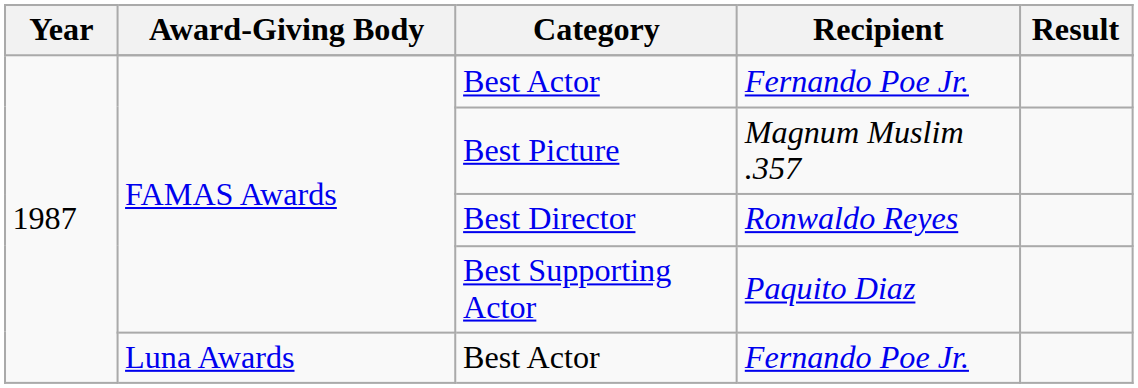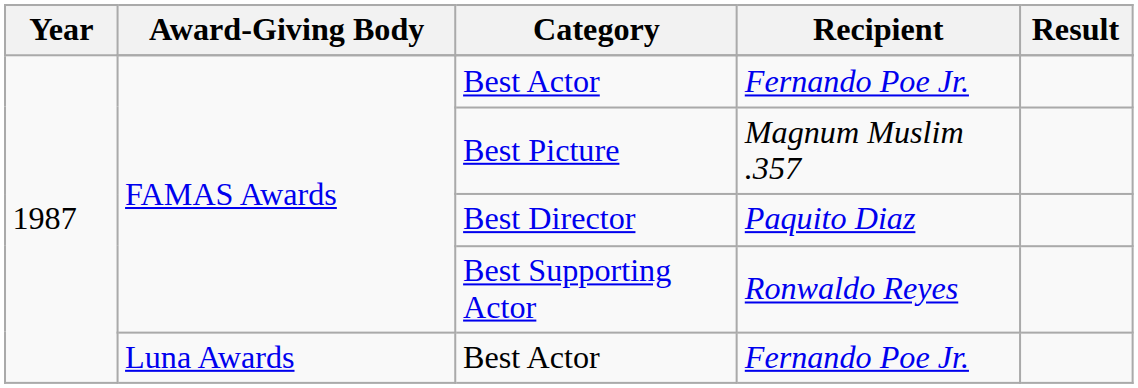 <table | width="90%" class="wikitable sortable">
 <tr>
 <th width="10%">Year</th>
 <th width="30%">Award-Giving Body</th>
 <th width="25%">Category</th>
 <th width="25%">Recipient</th>
 <th width="10%">Result</th>
 </tr>
 <tr>
 <td rowspan=7>1987</td>
 </tr>
 <tr>
 <td rowspan=5><a href='#'>FAMAS Awards</a></td>
 </tr>
 <tr>
 <td><a href='#'>Best Actor</a></td>
 <td><em><a href='#'>Fernando Poe Jr.</a></em></td>
 <td></td>
 </tr>
 <tr>
 <td><a href='#'>Best Picture</a></td>
 <td><em>Magnum Muslim .357</em></td>
 <td></td>
 </tr>
 <tr>
 <td><a href='#'>Best Director</a></td>
-<td><em><a href='#'>Ronwaldo Reyes</a></em></td>
+<td><em><a href='#'>Paquito Diaz</a></em></td>
 <td></td>
 </tr>
 <tr>
 <td><a href='#'>Best Supporting Actor</a></td>
-<td><em><a href='#'>Paquito Diaz</a></em></td>
+<td><em><a href='#'>Ronwaldo Reyes</a></em></td>
 <td></td>
 </tr>
 <tr>
 <td><a href='#'>Luna Awards</a></td>
 <td>Best Actor</td>
 <td><em><a href='#'>Fernando Poe Jr.</a></em></td>
 <td></td>
 </tr>
 </table>
